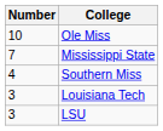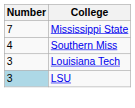 <table class="wikitable">
 <tr>
 <th>Number</th>
 <th>College</th>
-</tr>
-<tr>
-<td>10</td>
-<td><a href='#'>Ole Miss</a></td>
 </tr>
 <tr>
 <td>7</td>
 <td><a href='#'>Mississippi State</a></td>
 </tr>
 <tr>
 <td>4</td>
 <td><a href='#'>Southern Miss</a></td>
 </tr>
 <tr>
 <td>3</td>
 <td><a href='#'>Louisiana Tech</a></td>
 </tr>
 <tr>
-<td>3</td>
+<td style="background: lightblue;">3</td>
 <td><a href='#'>LSU</a></td>
 </tr>
 </table>
